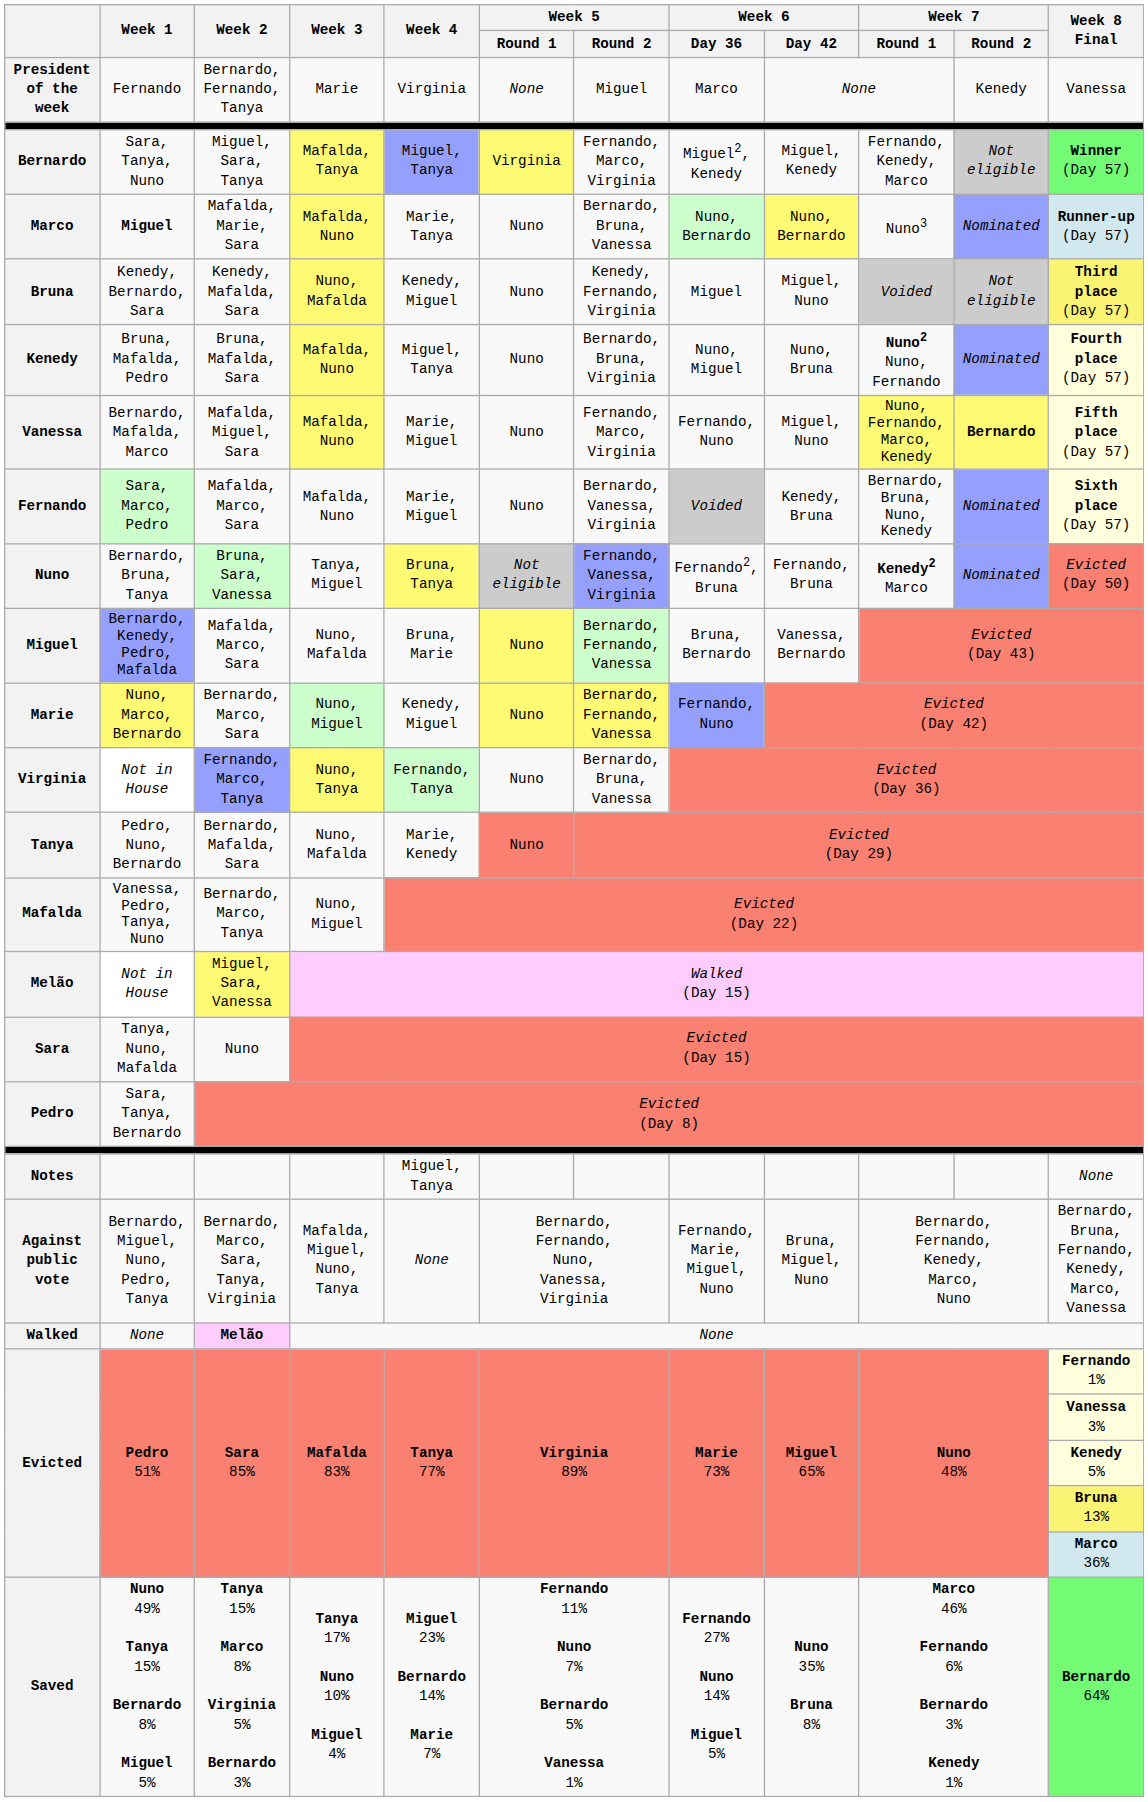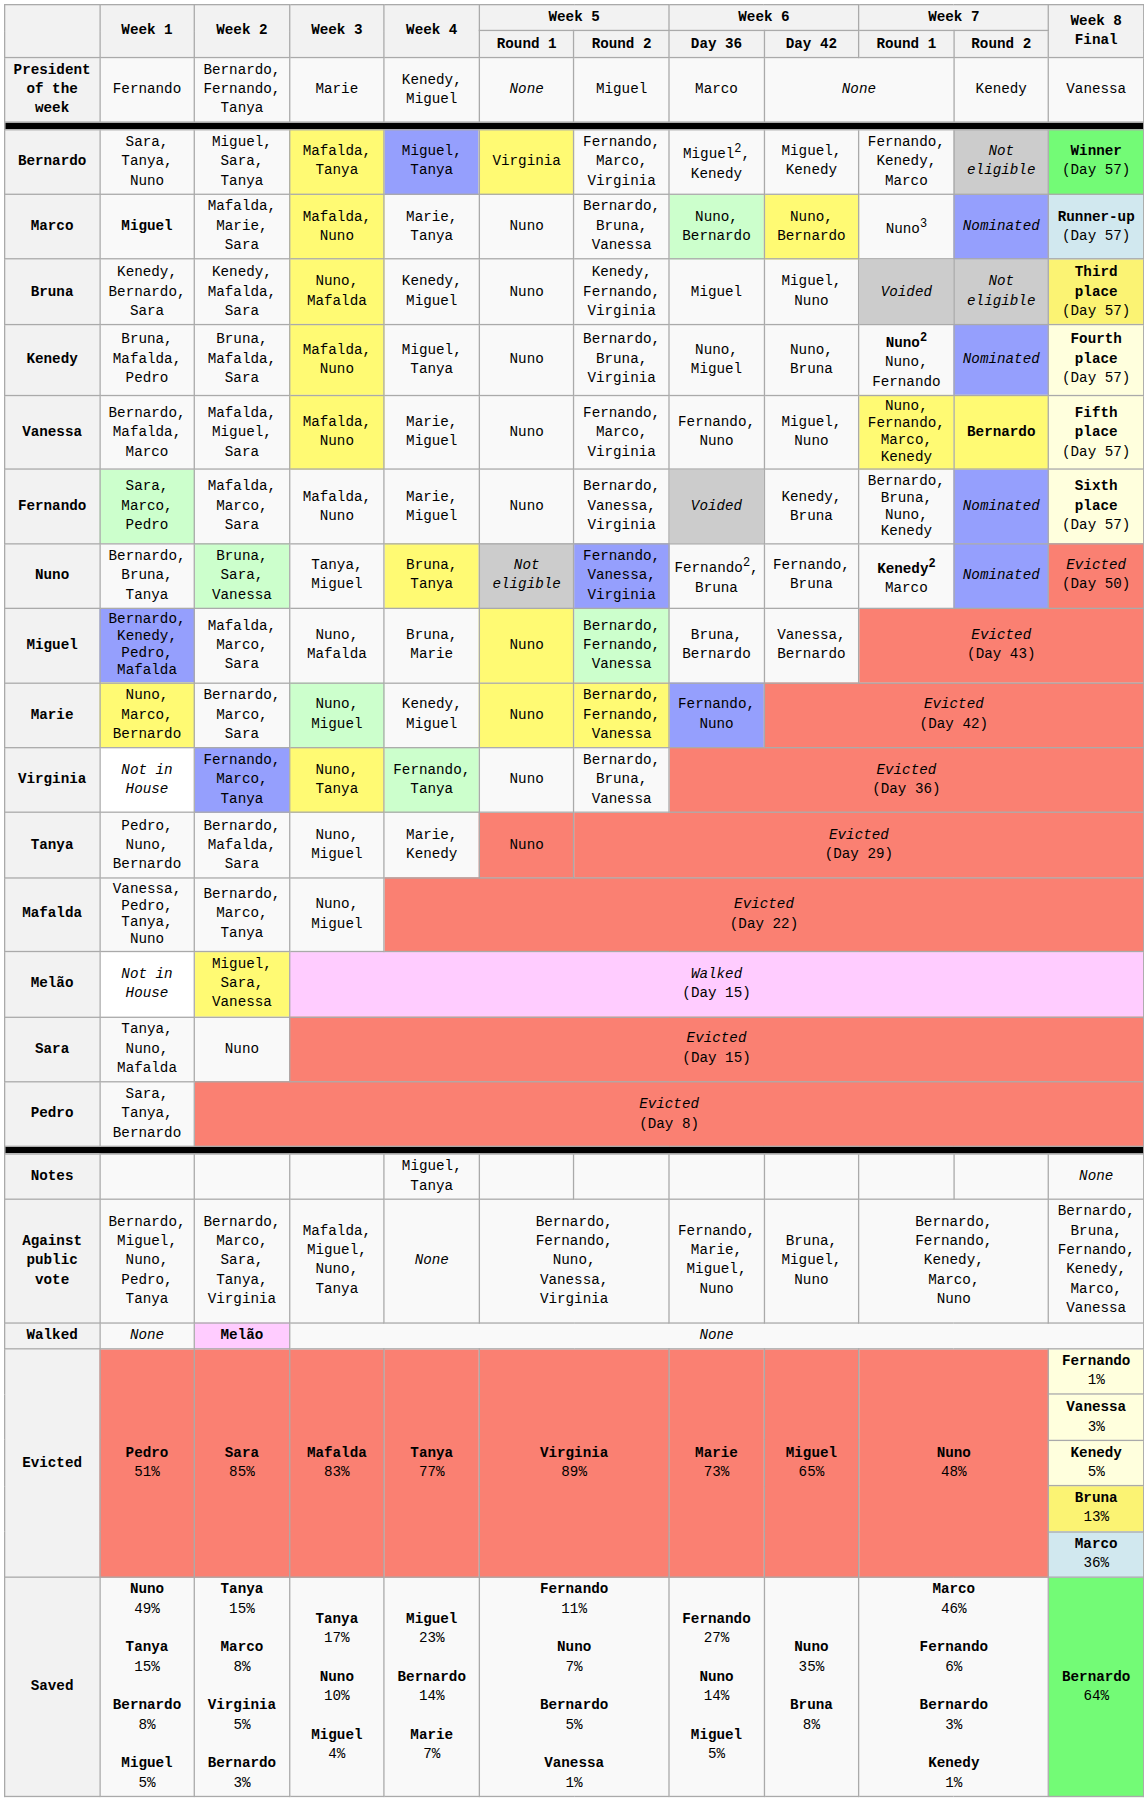 <table class="wikitable nowrap" style="width:100%; text-align:center; font-size:85%; line-height:15px">
 <tr>
 <th style="width:08%" rowspan="2"></th>
 <th style="width:08%" rowspan="2">Week 1</th>
 <th style="width:08%" rowspan="2">Week 2</th>
 <th style="width:08%" rowspan="2">Week 3</th>
 <th style="width:08%" rowspan="2">Week 4</th>
 <th style="width:16%" colspan="2">Week 5</th>
 <th style="width:16%" colspan="2">Week 6</th>
 <th style="width:16%" colspan="2">Week 7</th>
 <th style="width:08%" rowspan="2" colspan="2">Week 8<br>Final</th>
 </tr>
 <tr>
 <th style="width:08%">Round 1</th>
 <th style="width:08%">Round 2</th>
 <th style="width:08%">Day 36</th>
 <th style="width:08%">Day 42</th>
 <th style="width:08%">Round 1</th>
 <th style="width:08%">Round 2</th>
 </tr>
 <tr>
 <th>President<br>of the week</th>
 <td>Fernando</td>
 <td>Bernardo,<br>Fernando,<br>Tanya</td>
 <td>Marie</td>
-<td>Virginia</td>
+<td>Kenedy,<br>Miguel</td>
 <td><em>None</em></td>
 <td>Miguel</td>
 <td>Marco</td>
 <td colspan="2"><em>None</em></td>
 <td>Kenedy</td>
 <td colspan="2">Vanessa</td>
 </tr>
 <tr>
 <td style="background:black" colspan="17"></td>
 </tr>
 <tr>
 <th>Bernardo</th>
 <td>Sara,<br>Tanya,<br>Nuno</td>
 <td>Miguel,<br>Sara,<br>Tanya</td>
 <td style="background:#fffa73">Mafalda,<br>Tanya</td>
 <td style="background:#959FFD">Miguel,<br>Tanya</td>
 <td style="background:#fffa73">Virginia</td>
 <td>Fernando,<br>Marco,<br>Virginia</td>
 <td>Miguel<sup>2</sup>,<br>Kenedy</td>
 <td>Miguel,<br>Kenedy</td>
 <td>Fernando,<br>Kenedy,<br>Marco</td>
 <td style="background:#ccc"><em>Not<br>eligible</em></td>
 <td style="background:#73FB76" colspan="2"><strong>Winner</strong><br>(Day 57)</td>
 </tr>
 <tr>
 <th>Marco</th>
 <td><strong>Miguel</strong></td>
 <td>Mafalda,<br>Marie,<br>Sara</td>
 <td style="background:#fffa73">Mafalda,<br>Nuno</td>
 <td>Marie,<br>Tanya</td>
 <td>Nuno</td>
 <td>Bernardo,<br>Bruna,<br>Vanessa</td>
 <td style="background:#cfc">Nuno,<br>Bernardo</td>
 <td style="background:#fffa73">Nuno,<br>Bernardo</td>
 <td>Nuno<sup>3</sup></td>
 <td style="background:#959FFD"><em>Nominated</em></td>
 <td style="background:#D1E8EF" colspan="2"><strong>Runner-up</strong><br>(Day 57)</td>
 </tr>
 <tr>
 <th>Bruna</th>
 <td>Kenedy,<br>Bernardo,<br>Sara</td>
 <td>Kenedy,<br>Mafalda,<br>Sara</td>
 <td style="background:#fffa73">Nuno,<br>Mafalda</td>
 <td>Kenedy,<br>Miguel</td>
 <td>Nuno</td>
 <td>Kenedy,<br>Fernando,<br>Virginia</td>
 <td>Miguel</td>
 <td>Miguel,<br>Nuno</td>
 <td style="background:#ccc"><em>Voided</em></td>
 <td style="background:#ccc"><em>Not<br>eligible</em></td>
 <td style="background:#FBF373" colspan="2"><strong>Third place</strong><br>(Day 57)</td>
 </tr>
 <tr>
 <th>Kenedy</th>
 <td>Bruna,<br>Mafalda,<br>Pedro</td>
 <td>Bruna,<br>Mafalda,<br>Sara</td>
 <td style="background:#fffa73">Mafalda,<br>Nuno</td>
 <td>Miguel,<br>Tanya</td>
 <td>Nuno</td>
 <td>Bernardo,<br>Bruna,<br>Virginia</td>
 <td>Nuno,<br>Miguel</td>
 <td>Nuno,<br>Bruna</td>
 <td><strong>Nuno<sup>2</sup></strong><br>Nuno,<br>Fernando</td>
 <td style="background:#959FFD"><em>Nominated</em></td>
 <td style="background:#FFFFDD" colspan="2"><strong>Fourth place</strong><br>(Day 57)</td>
 </tr>
 <tr>
 <th>Vanessa</th>
 <td>Bernardo,<br>Mafalda,<br>Marco</td>
 <td>Mafalda,<br>Miguel,<br>Sara</td>
 <td style="background:#fffa73">Mafalda,<br>Nuno</td>
 <td>Marie,<br>Miguel</td>
 <td>Nuno</td>
 <td>Fernando,<br>Marco,<br>Virginia</td>
 <td>Fernando,<br>Nuno</td>
 <td>Miguel,<br>Nuno</td>
 <td style="background:#fffa73; line-height:13px">Nuno,<br>Fernando,<br>Marco,<br>Kenedy</td>
 <td style="background:#fffa73"><strong>Bernardo</strong></td>
 <td style="background:#FFFFDD" colspan="2"><strong>Fifth place</strong><br>(Day 57)</td>
 </tr>
 <tr>
 <th>Fernando</th>
 <td style="background:#cfc">Sara,<br>Marco,<br>Pedro</td>
 <td>Mafalda,<br>Marco,<br>Sara</td>
 <td>Mafalda,<br>Nuno</td>
 <td>Marie,<br>Miguel</td>
 <td>Nuno</td>
 <td>Bernardo,<br>Vanessa,<br>Virginia</td>
 <td style="background:#ccc"><em>Voided</em></td>
 <td>Kenedy,<br>Bruna</td>
 <td style="line-height:13px">Bernardo,<br>Bruna,<br>Nuno,<br>Kenedy</td>
 <td style="background:#959FFD"><em>Nominated</em></td>
 <td style="background:#FFFFDD" colspan="2"><strong>Sixth place</strong><br>(Day 57)</td>
 </tr>
 <tr>
 <th>Nuno</th>
 <td>Bernardo,<br>Bruna,<br>Tanya</td>
 <td style="background:#cfc">Bruna,<br>Sara,<br>Vanessa</td>
 <td>Tanya,<br>Miguel</td>
 <td style="background:#fffa73">Bruna,<br>Tanya</td>
 <td style="background:#ccc"><em>Not<br>eligible</em></td>
 <td style="background:#959FFD">Fernando,<br>Vanessa,<br>Virginia</td>
 <td>Fernando<sup>2</sup>,<br>Bruna</td>
 <td>Fernando,<br>Bruna</td>
 <td><strong>Kenedy<sup>2</sup></strong><br>Marco</td>
 <td style="background:#959FFD"><em>Nominated</em></td>
 <td colspan="2" style="background: salmon"><em>Evicted</em><br>(Day 50)</td>
 </tr>
 <tr>
 <th>Miguel</th>
 <td style="background:#959FFD; line-height:13px">Bernardo,<br>Kenedy,<br>Pedro,<br>Mafalda</td>
 <td>Mafalda,<br>Marco,<br>Sara</td>
 <td>Nuno,<br>Mafalda</td>
 <td>Bruna,<br>Marie</td>
 <td style="background:#fffa73">Nuno</td>
 <td style="background:#cfc">Bernardo,<br>Fernando,<br>Vanessa</td>
 <td>Bruna,<br>Bernardo</td>
 <td>Vanessa,<br>Bernardo</td>
 <td colspan="5" style="background: salmon"><em>Evicted</em><br>(Day 43)</td>
 </tr>
 <tr>
 <th>Marie</th>
 <td style="background:#fffa73">Nuno,<br>Marco,<br>Bernardo</td>
 <td>Bernardo,<br>Marco,<br>Sara</td>
 <td style="background:#cfc">Nuno,<br>Miguel</td>
 <td>Kenedy,<br>Miguel</td>
 <td style="background:#fffa73">Nuno</td>
 <td style="background:#fffa73">Bernardo,<br>Fernando,<br>Vanessa</td>
 <td style="background:#959FFD">Fernando,<br>Nuno</td>
 <td colspan="8" style="background: salmon"><em>Evicted</em><br>(Day 42)</td>
 </tr>
 <tr>
 <th>Virginia</th>
 <td style="background: white"><em>Not in<br>House</em></td>
 <td style="background:#959FFD">Fernando,<br>Marco,<br>Tanya</td>
 <td style="background:#fffa73">Nuno,<br>Tanya</td>
 <td style="background:#cfc">Fernando,<br>Tanya</td>
 <td>Nuno</td>
 <td>Bernardo,<br>Bruna,<br>Vanessa</td>
 <td colspan="8" style="background: salmon"><em>Evicted</em><br>(Day 36)</td>
 </tr>
 <tr>
 <th>Tanya</th>
 <td>Pedro,<br>Nuno,<br>Bernardo</td>
 <td>Bernardo,<br>Mafalda,<br>Sara</td>
-<td>Nuno,<br>Mafalda</td>
+<td>Nuno,<br>Miguel</td>
 <td>Marie,<br>Kenedy</td>
 <td style="background:salmon">Nuno</td>
 <td colspan="8" style="background: salmon"><em>Evicted</em><br>(Day 29)</td>
 </tr>
 <tr>
 <th>Mafalda</th>
 <td style="line-height:13px">Vanessa,<br>Pedro,<br>Tanya,<br>Nuno</td>
 <td>Bernardo,<br>Marco,<br>Tanya</td>
 <td>Nuno,<br>Miguel</td>
 <td colspan="9" style="background: salmon"><em>Evicted</em><br>(Day 22)</td>
 </tr>
 <tr>
 <th>Melão</th>
 <td style="background: white"><em>Not in<br>House</em></td>
 <td style="background:#fffa73">Miguel,<br>Sara,<br>Vanessa</td>
 <td style="background:#FFCCFF" colspan="10"><em>Walked</em><br>(Day 15)</td>
 </tr>
 <tr>
 <th>Sara</th>
 <td>Tanya,<br>Nuno,<br>Mafalda</td>
 <td>Nuno</td>
 <td colspan="10" style="background: salmon"><em>Evicted</em><br>(Day 15)</td>
 </tr>
 <tr>
 <th>Pedro</th>
 <td>Sara,<br>Tanya,<br>Bernardo</td>
 <td colspan="11" style="background: salmon"><em>Evicted</em><br>(Day 8)</td>
 </tr>
 <tr>
 <td style="background:black" colspan="17"></td>
 </tr>
 <tr>
 <th>Notes</th>
 <td></td>
 <td> </td>
 <td></td>
 <td>Miguel,<br>Tanya</td>
 <td></td>
 <td></td>
 <td> </td>
 <td></td>
 <td>   </td>
 <td></td>
 <td colspan="2"><em>None</em></td>
 </tr>
 <tr>
 <th>Against<br>public<br>vote</th>
 <td>Bernardo,<br>Miguel,<br>Nuno,<br>Pedro,<br>Tanya</td>
 <td>Bernardo,<br>Marco,<br>Sara,<br>Tanya,<br>Virginia</td>
 <td>Mafalda,<br>Miguel,<br>Nuno,<br>Tanya</td>
 <td><em>None</em></td>
 <td colspan="2">Bernardo,<br>Fernando,<br>Nuno,<br>Vanessa,<br>Virginia</td>
 <td>Fernando,<br>Marie,<br>Miguel,<br>Nuno</td>
 <td>Bruna,<br>Miguel,<br>Nuno</td>
 <td colspan="2">Bernardo,<br>Fernando,<br>Kenedy,<br>Marco,<br>Nuno</td>
 <td colspan="2">Bernardo,<br>Bruna,<br>Fernando,<br>Kenedy,<br>Marco,<br>Vanessa</td>
 </tr>
 <tr>
 <th>Walked</th>
 <td><em>None</em></td>
 <td style="background:#FFCCFF"><strong>Melão</strong></td>
 <td colspan="9"><em>None</em></td>
 </tr>
 <tr>
 <th rowspan="5">Evicted</th>
 <td rowspan="5" style="background: salmon"><strong>Pedro</strong><br>51%<br></td>
 <td rowspan="5" style="background: salmon"><strong>Sara</strong><br>85%<br></td>
 <td rowspan="5" style="background: salmon"><strong>Mafalda</strong><br>83%<br></td>
 <td rowspan="5" style="background: salmon"><strong>Tanya</strong><br>77%<br></td>
 <td rowspan="5" colspan="2" style="background: salmon"><strong>Virginia</strong><br>89%<br></td>
 <td rowspan="5" style="background: salmon"><strong>Marie</strong><br>73%<br></td>
 <td rowspan="5" style="background: salmon"><strong>Miguel</strong><br>65%<br></td>
 <td rowspan="5" colspan="2" style="background: salmon"><strong>Nuno</strong><br>48%<br></td>
 <td style="background:#ffffdd"><strong>Fernando</strong><br>1% </td>
 </tr>
 <tr>
 <td style="background:#ffffdd"><strong>Vanessa</strong><br>3% </td>
 </tr>
 <tr>
 <td style="background:#ffffdd"><strong>Kenedy</strong><br>5% </td>
 </tr>
 <tr>
 <td style="background:#FBF373"><strong>Bruna</strong><br>13% </td>
 </tr>
 <tr>
 <td style="background:#D1E8EF"><strong>Marco</strong><br>36% </td>
 </tr>
 <tr>
 <th>Saved</th>
 <td><strong>Nuno</strong><br>49%<br><br><strong>Tanya</strong><br>15%<br><br><strong>Bernardo</strong><br>8%<br><br><strong>Miguel</strong><br>5%<br></td>
 <td><strong>Tanya</strong><br>15%<br><br><strong>Marco</strong><br>8%<br><br><strong>Virginia</strong><br>5%<br><br><strong>Bernardo</strong><br>3%<br></td>
 <td><strong>Tanya</strong><br>17%<br><br><strong>Nuno</strong><br>10%<br><br><strong>Miguel</strong><br>4%<br></td>
 <td><strong>Miguel</strong><br>23%<br><br><strong>Bernardo</strong><br>14%<br><br><strong>Marie</strong><br>7%<br></td>
 <td colspan="2"><strong>Fernando</strong><br>11%<br><br><strong>Nuno</strong><br>7%<br><br><strong>Bernardo</strong><br>5%<br><br><strong>Vanessa</strong><br>1%<br></td>
 <td><strong>Fernando</strong><br>27%<br><br><strong>Nuno</strong><br>14%<br><br><strong>Miguel</strong><br>5%<br></td>
 <td><strong>Nuno</strong><br>35%<br><br><strong>Bruna</strong><br>8%<br></td>
 <td colspan="2"><strong>Marco</strong><br>46%<br><br><strong>Fernando</strong><br>6%<br><br><strong>Bernardo</strong><br>3%<br><br><strong>Kenedy</strong><br>1%<br></td>
 <td colspan="2" style="background:#73FB76"><strong>Bernardo</strong><br>64%<br></td>
 </tr>
 </table>
